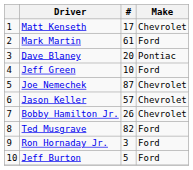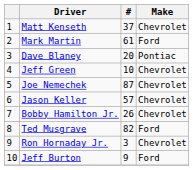 <table class="wikitable sortable">
 <tr>
 <th></th>
 <th>Driver</th>
 <th>#</th>
 <th>Make</th>
 </tr>
 <tr>
 <td>1</td>
 <td><a href='#'>Matt Kenseth</a></td>
-<td>17</td>
+<td>37</td>
 <td>Chevrolet</td>
 </tr>
 <tr>
 <td>2</td>
 <td><a href='#'>Mark Martin</a></td>
 <td>61</td>
 <td>Ford</td>
 </tr>
 <tr>
 <td>3</td>
 <td><a href='#'>Dave Blaney</a></td>
 <td>20</td>
 <td>Pontiac</td>
 </tr>
 <tr>
 <td>4</td>
 <td><a href='#'>Jeff Green</a></td>
 <td>10</td>
-<td>Ford</td>
+<td>Chevrolet</td>
 </tr>
 <tr>
 <td>5</td>
 <td><a href='#'>Joe Nemechek</a></td>
 <td>87</td>
 <td>Chevrolet</td>
 </tr>
 <tr>
 <td>6</td>
 <td><a href='#'>Jason Keller</a></td>
 <td>57</td>
 <td>Chevrolet</td>
 </tr>
 <tr>
 <td>7</td>
 <td><a href='#'>Bobby Hamilton Jr.</a></td>
 <td>26</td>
 <td>Chevrolet</td>
 </tr>
 <tr>
 <td>8</td>
 <td><a href='#'>Ted Musgrave</a></td>
 <td>82</td>
 <td>Ford</td>
 </tr>
 <tr>
 <td>9</td>
 <td><a href='#'>Ron Hornaday Jr.</a></td>
 <td>3</td>
-<td>Ford</td>
+<td>Chevrolet</td>
 </tr>
 <tr>
 <td>10</td>
 <td><a href='#'>Jeff Burton</a></td>
-<td>5</td>
+<td>9</td>
 <td>Ford</td>
 </tr>
 <tr>
 </tr>
 </table>
